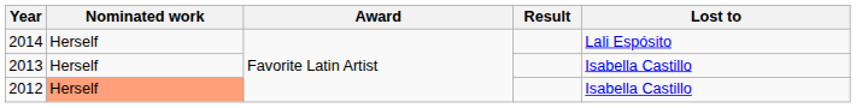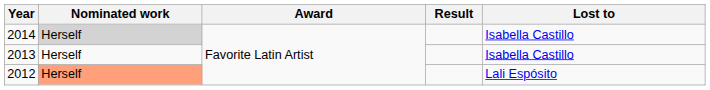 <table class="wikitable">
 <tr>
 <th>Year</th>
 <th width="200">Nominated work</th>
 <th width="275">Award</th>
 <th width="65">Result</th>
 <th width="275">Lost to</th>
 </tr>
 <tr>
 <td>2014</td>
-<td>Herself</td>
+<td style="background: lightgrey;">Herself</td>
 <td rowspan="3">Favorite Latin Artist</td>
 <td></td>
-<td><a href='#'>Lali Espósito</a></td>
+<td><a href='#'>Isabella Castillo</a></td>
 </tr>
 <tr>
 <td>2013</td>
 <td>Herself</td>
 <td></td>
 <td><a href='#'>Isabella Castillo</a></td>
 </tr>
 <tr>
 <td>2012</td>
 <td style="background: lightsalmon;">Herself</td>
 <td></td>
-<td><a href='#'>Isabella Castillo</a></td>
+<td><a href='#'>Lali Espósito</a></td>
 </tr>
 </table>
